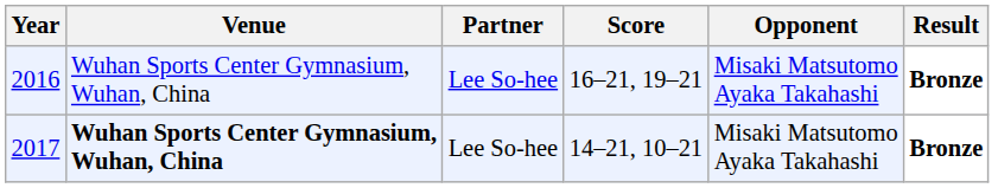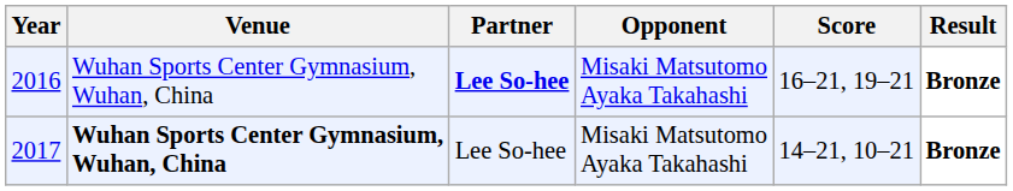 <table class="sortable wikitable" style="font-size: 90%;">
 <tr>
 <th>Year</th>
 <th>Venue</th>
 <th>Partner</th>
+<th>Opponent</th>
 <th>Score</th>
-<th>Opponent</th>
 <th>Result</th>
 </tr>
 <tr style="background:#ECF2FF">
 <td align="center"><a href='#'>2016</a></td>
 <td align="left"><a href='#'>Wuhan Sports Center Gymnasium</a>,<br><a href='#'>Wuhan</a>, China</td>
-<td align="left"> <a href='#'>Lee So-hee</a></td>
+<td align="left"><strong> <a href='#'>Lee So-hee</a></strong></td>
+<td align="left"> <a href='#'>Misaki Matsutomo</a><br> <a href='#'>Ayaka Takahashi</a></td>
 <td align="left">16–21, 19–21</td>
-<td align="left"> <a href='#'>Misaki Matsutomo</a><br> <a href='#'>Ayaka Takahashi</a></td>
 <td style="text-align:left; background:white"> <strong>Bronze</strong></td>
 </tr>
 <tr style="background:#ECF2FF">
 <td align="center"><a href='#'>2017</a></td>
 <td align="left"><strong>Wuhan Sports Center Gymnasium,<br>Wuhan, China</strong></td>
 <td align="left"> Lee So-hee</td>
+<td align="left"> Misaki Matsutomo<br> Ayaka Takahashi</td>
 <td align="left">14–21, 10–21</td>
-<td align="left"> Misaki Matsutomo<br> Ayaka Takahashi</td>
 <td style="text-align:left; background:white"> <strong>Bronze</strong></td>
 </tr>
 </table>
